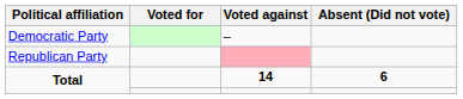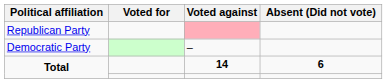 <table class="wikitable">
 <tr>
 <th>Political affiliation</th>
 <th style="width:20%;">Voted for</th>
 <th style="width:20%;">Voted against</th>
 <th>Absent (Did not vote)</th>
 </tr>
 <tr>
+<td> <a href='#'>Republican Party</a></td>
+<td></td>
+<td style="background-color:#FFAEB9;"></td>
+<td></td>
+</tr>
+<tr>
 <td> <a href='#'>Democratic Party</a></td>
 <td style="background-color:#CCFFCC;"></td>
 <td>–</td>
-<td></td>
-</tr>
-<tr>
-<td> <a href='#'>Republican Party</a></td>
-<td></td>
-<td style="background-color:#FFAEB9;"></td>
 <td></td>
 </tr>
 <tr>
 <td style="text-align:center;" rowspan="2"><strong>Total </strong></td>
 <td></td>
 <td style="text-align:center;"><strong>14</strong></td>
 <td style="text-align:center;"><strong>6</strong></td>
 </tr>
 <tr>
 <td style="text-align:center;"></td>
 <td style="text-align:center;"></td>
 <td style="text-align:center;"></td>
 </tr>
 </table>
